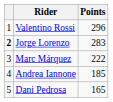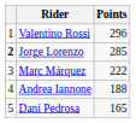 <table class="wikitable" style="font-size: 95%;">
 <tr>
 <th></th>
 <th>Rider</th>
 <th>Points</th>
 </tr>
 <tr>
 <td align=center>1</td>
 <td> <a href='#'>Valentino Rossi</a></td>
 <td align=right>296</td>
 </tr>
 <tr>
 <td align=center><strong>2</strong></td>
 <td> <a href='#'>Jorge Lorenzo</a></td>
-<td align=right>283</td>
+<td align=right>285</td>
 </tr>
 <tr>
 <td align=center>3</td>
 <td> <a href='#'>Marc Márquez</a></td>
 <td align=right>222</td>
 </tr>
 <tr>
-<td align=center>4</td>
+<td align=center style="background: lightyellow;">4</td>
 <td> <a href='#'>Andrea Iannone</a></td>
-<td align=right>185</td>
+<td align=right>188</td>
 </tr>
 <tr>
 <td align=center>5</td>
 <td> <a href='#'>Dani Pedrosa</a></td>
 <td align=right>165</td>
 </tr>
 </table>
